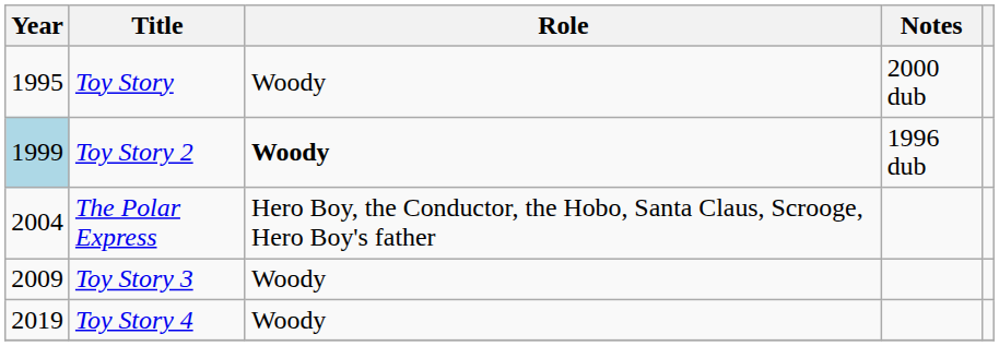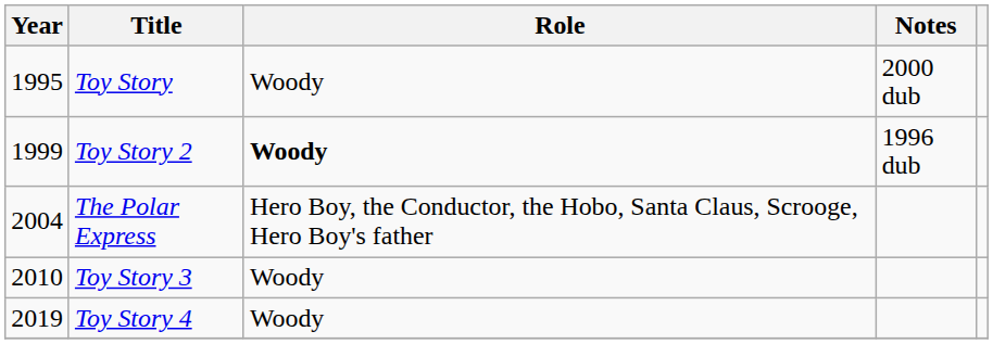 <table class="wikitable sortable">
 <tr>
 <th>Year</th>
 <th>Title</th>
 <th>Role</th>
 <th class="unsortable">Notes</th>
 <th class="unsortable"></th>
 </tr>
 <tr>
 <td>1995</td>
 <td><em><a href='#'>Toy Story</a></em></td>
 <td>Woody</td>
 <td>2000 dub</td>
 <td></td>
 </tr>
 <tr>
-<td style="background: lightblue;">1999</td>
+<td>1999</td>
 <td><em><a href='#'>Toy Story 2</a></em></td>
 <td><strong>Woody</strong></td>
 <td>1996 dub</td>
 <td></td>
 </tr>
 <tr>
 <td>2004</td>
 <td><em><a href='#'>The Polar Express</a></em></td>
 <td>Hero Boy, the Conductor, the Hobo, Santa Claus, Scrooge, Hero Boy's father</td>
 <td></td>
 <td></td>
 </tr>
 <tr>
-<td>2009</td>
+<td>2010</td>
 <td><em><a href='#'>Toy Story 3</a></em></td>
 <td>Woody</td>
 <td></td>
 <td></td>
 </tr>
 <tr>
 <td>2019</td>
 <td><em><a href='#'>Toy Story 4</a></em></td>
 <td>Woody</td>
 <td></td>
 <td></td>
 </tr>
 <tr>
 </tr>
 </table>
